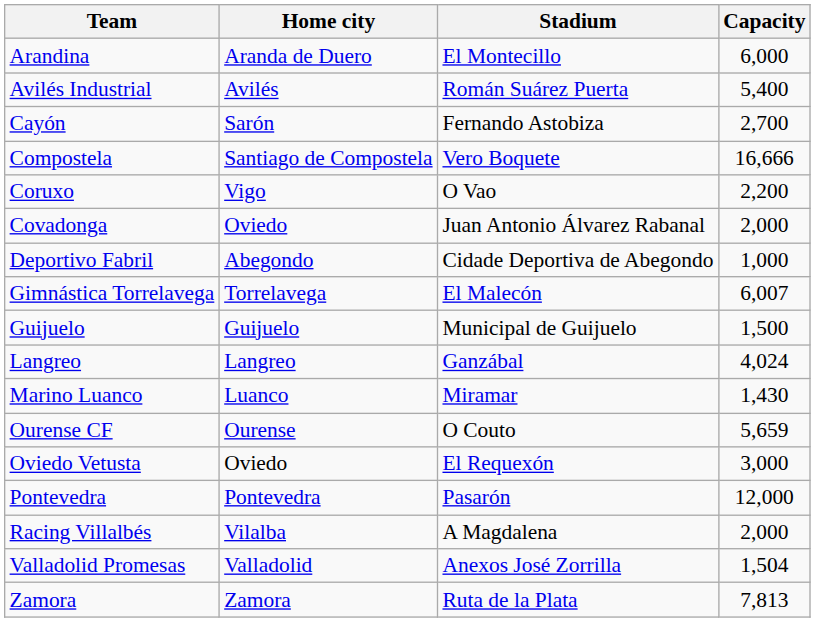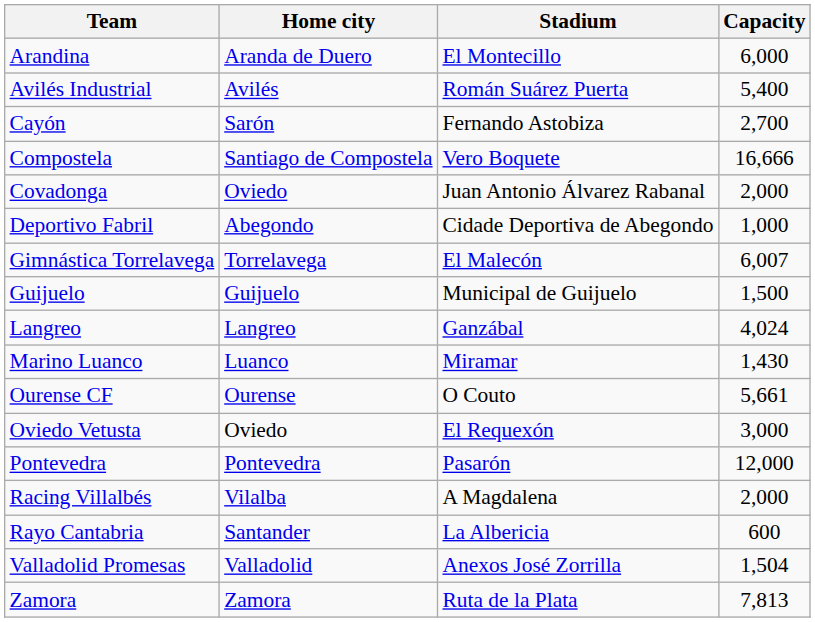 <table class="wikitable sortable">
 <tr>
 <th>Team</th>
 <th>Home city</th>
 <th>Stadium</th>
 <th>Capacity</th>
 </tr>
 <tr>
 <td><a href='#'>Arandina</a></td>
 <td><a href='#'>Aranda de Duero</a></td>
 <td><a href='#'>El Montecillo</a></td>
 <td align=center>6,000</td>
 </tr>
 <tr>
 <td><a href='#'>Avilés Industrial</a></td>
 <td><a href='#'>Avilés</a></td>
 <td><a href='#'>Román Suárez Puerta</a></td>
 <td align=center>5,400</td>
 </tr>
 <tr>
 <td><a href='#'>Cayón</a></td>
 <td><a href='#'>Sarón</a></td>
 <td>Fernando Astobiza</td>
 <td align=center>2,700</td>
 </tr>
 <tr>
 <td><a href='#'>Compostela</a></td>
 <td><a href='#'>Santiago de Compostela</a></td>
 <td><a href='#'>Vero Boquete</a></td>
 <td align=center>16,666</td>
-</tr>
-<tr>
-<td><a href='#'>Coruxo</a></td>
-<td><a href='#'>Vigo</a></td>
-<td>O Vao</td>
-<td align=center>2,200</td>
 </tr>
 <tr>
 <td><a href='#'>Covadonga</a></td>
 <td><a href='#'>Oviedo</a></td>
 <td>Juan Antonio Álvarez Rabanal</td>
 <td align=center>2,000</td>
 </tr>
 <tr>
 <td><a href='#'>Deportivo Fabril</a></td>
 <td><a href='#'>Abegondo</a></td>
 <td>Cidade Deportiva de Abegondo</td>
 <td align=center>1,000</td>
 </tr>
 <tr>
 <td><a href='#'>Gimnástica Torrelavega</a></td>
 <td><a href='#'>Torrelavega</a></td>
 <td><a href='#'>El Malecón</a></td>
 <td align=center>6,007</td>
 </tr>
 <tr>
 <td><a href='#'>Guijuelo</a></td>
 <td><a href='#'>Guijuelo</a></td>
 <td>Municipal de Guijuelo</td>
 <td align=center>1,500</td>
 </tr>
 <tr>
 <td><a href='#'>Langreo</a></td>
 <td><a href='#'>Langreo</a></td>
 <td><a href='#'>Ganzábal</a></td>
 <td align=center>4,024</td>
 </tr>
 <tr>
 <td><a href='#'>Marino Luanco</a></td>
 <td><a href='#'>Luanco</a></td>
 <td><a href='#'>Miramar</a></td>
 <td align=center>1,430</td>
 </tr>
 <tr>
 <td><a href='#'>Ourense CF</a></td>
 <td><a href='#'>Ourense</a></td>
 <td>O Couto</td>
-<td align=center>5,659</td>
+<td align=center>5,661</td>
 </tr>
 <tr>
 <td><a href='#'>Oviedo Vetusta</a></td>
 <td>Oviedo</td>
 <td><a href='#'>El Requexón</a></td>
 <td align=center>3,000</td>
 </tr>
 <tr>
 <td><a href='#'>Pontevedra</a></td>
 <td><a href='#'>Pontevedra</a></td>
 <td><a href='#'>Pasarón</a></td>
 <td align=center>12,000</td>
 </tr>
 <tr>
 <td><a href='#'>Racing Villalbés</a></td>
 <td><a href='#'>Vilalba</a></td>
 <td>A Magdalena</td>
 <td align=center>2,000</td>
 </tr>
 <tr>
+<td><a href='#'>Rayo Cantabria</a></td>
+<td><a href='#'>Santander</a></td>
+<td><a href='#'>La Albericia</a></td>
+<td align=center>600</td>
+</tr>
+<tr>
 <td><a href='#'>Valladolid Promesas</a></td>
 <td><a href='#'>Valladolid</a></td>
 <td><a href='#'>Anexos José Zorrilla</a></td>
 <td align=center>1,504</td>
 </tr>
 <tr>
 <td><a href='#'>Zamora</a></td>
 <td><a href='#'>Zamora</a></td>
 <td><a href='#'>Ruta de la Plata</a></td>
 <td align=center>7,813</td>
 </tr>
 </table>
